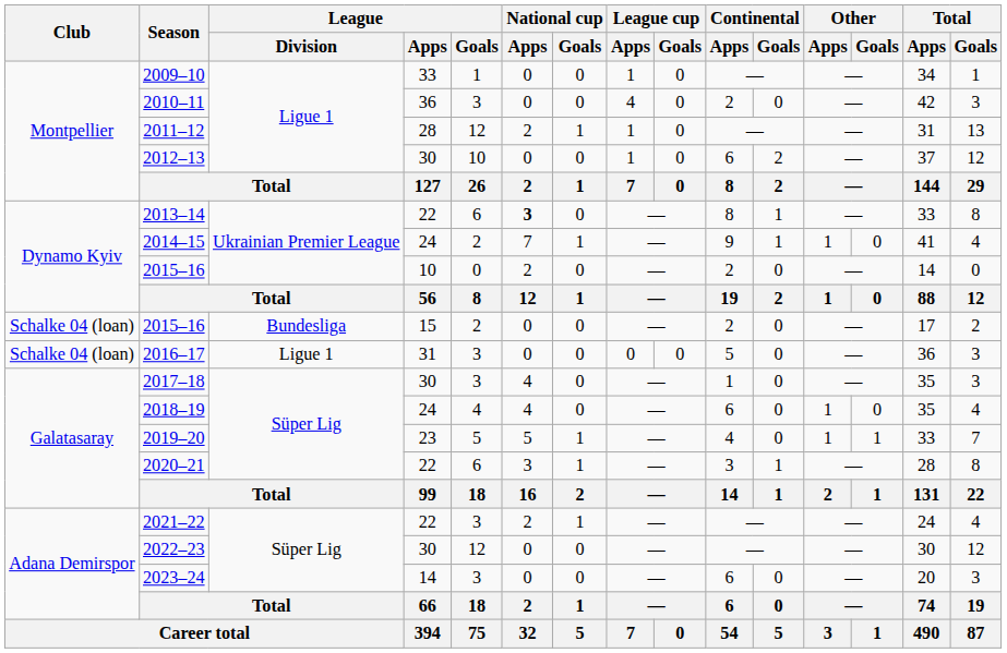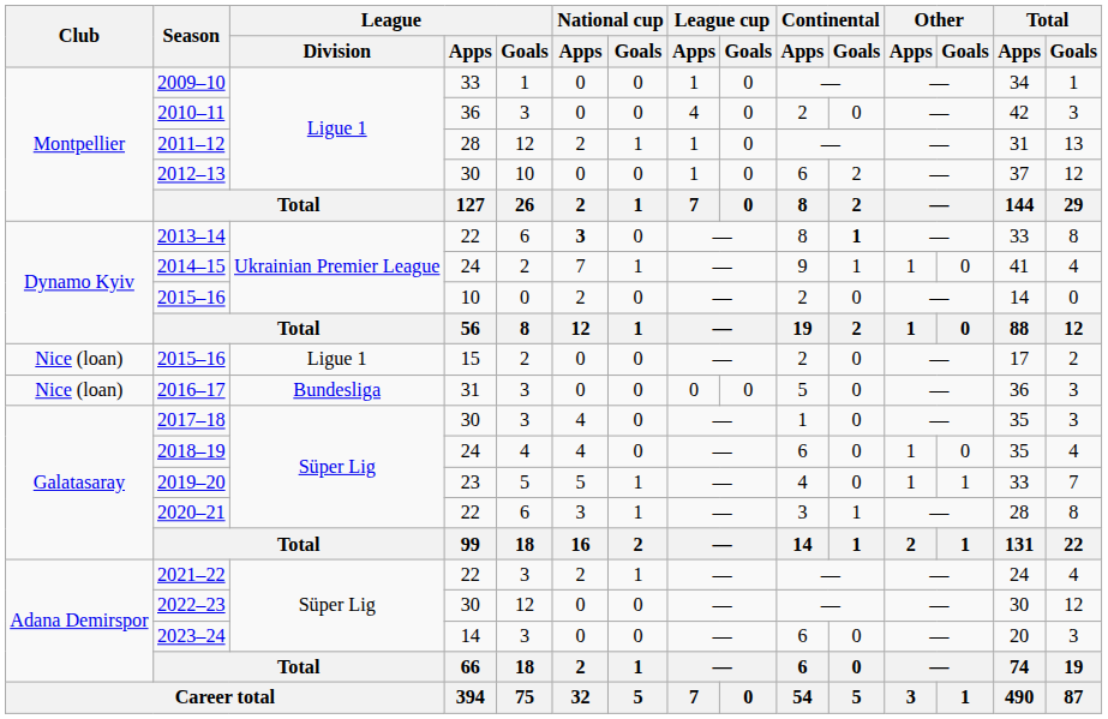 <table class="wikitable" style="text-align: center">
 <tr>
 <th rowspan="2">Club</th>
 <th rowspan="2">Season</th>
 <th colspan="3">League</th>
 <th colspan="2">National cup</th>
 <th colspan="2">League cup</th>
 <th colspan="2">Continental</th>
 <th colspan="2">Other</th>
 <th colspan="2">Total</th>
 </tr>
 <tr>
 <th>Division</th>
 <th>Apps</th>
 <th>Goals</th>
 <th>Apps</th>
 <th>Goals</th>
 <th>Apps</th>
 <th>Goals</th>
 <th>Apps</th>
 <th>Goals</th>
 <th>Apps</th>
 <th>Goals</th>
 <th>Apps</th>
 <th>Goals</th>
 </tr>
 <tr>
 <td rowspan="5"><a href='#'>Montpellier</a></td>
 <td><a href='#'>2009–10</a></td>
 <td rowspan="4"><a href='#'>Ligue 1</a></td>
 <td>33</td>
 <td>1</td>
 <td>0</td>
 <td>0</td>
 <td>1</td>
 <td>0</td>
 <td colspan="2">—</td>
 <td colspan="2">—</td>
 <td>34</td>
 <td>1</td>
 </tr>
 <tr>
 <td><a href='#'>2010–11</a></td>
 <td>36</td>
 <td>3</td>
 <td>0</td>
 <td>0</td>
 <td>4</td>
 <td>0</td>
 <td>2</td>
 <td>0</td>
 <td colspan="2">—</td>
 <td>42</td>
 <td>3</td>
 </tr>
 <tr>
 <td><a href='#'>2011–12</a></td>
 <td>28</td>
 <td>12</td>
 <td>2</td>
 <td>1</td>
 <td>1</td>
 <td>0</td>
 <td colspan="2">—</td>
 <td colspan="2">—</td>
 <td>31</td>
 <td>13</td>
 </tr>
 <tr>
 <td><a href='#'>2012–13</a></td>
 <td>30</td>
 <td>10</td>
 <td>0</td>
 <td>0</td>
 <td>1</td>
 <td>0</td>
 <td>6</td>
 <td>2</td>
 <td colspan="2">—</td>
 <td>37</td>
 <td>12</td>
 </tr>
 <tr>
 <th colspan="2">Total</th>
 <th>127</th>
 <th>26</th>
 <th>2</th>
 <th>1</th>
 <th>7</th>
 <th>0</th>
 <th>8</th>
 <th>2</th>
 <th colspan="2">—</th>
 <th>144</th>
 <th>29</th>
 </tr>
 <tr>
 <td rowspan="4"><a href='#'>Dynamo Kyiv</a></td>
 <td><a href='#'>2013–14</a></td>
 <td rowspan="3"><a href='#'>Ukrainian Premier League</a></td>
 <td>22</td>
 <td>6</td>
 <td><strong>3</strong></td>
 <td>0</td>
 <td colspan="2">—</td>
 <td>8</td>
-<td>1</td>
+<td><strong>1</strong></td>
 <td colspan="2">—</td>
 <td>33</td>
 <td>8</td>
 </tr>
 <tr>
 <td><a href='#'>2014–15</a></td>
 <td>24</td>
 <td>2</td>
 <td>7</td>
 <td>1</td>
 <td colspan="2">—</td>
 <td>9</td>
 <td>1</td>
 <td>1</td>
 <td>0</td>
 <td>41</td>
 <td>4</td>
 </tr>
 <tr>
 <td><a href='#'>2015–16</a></td>
 <td>10</td>
 <td>0</td>
 <td>2</td>
 <td>0</td>
 <td colspan="2">—</td>
 <td>2</td>
 <td>0</td>
 <td colspan="2">—</td>
 <td>14</td>
 <td>0</td>
 </tr>
 <tr>
 <th colspan="2">Total</th>
 <th>56</th>
 <th>8</th>
 <th>12</th>
 <th>1</th>
 <th colspan="2">—</th>
 <th>19</th>
 <th>2</th>
 <th>1</th>
 <th>0</th>
 <th>88</th>
 <th>12</th>
 </tr>
 <tr>
-<td><a href='#'>Schalke 04</a> (loan)</td>
+<td><a href='#'>Nice</a> (loan)</td>
 <td><a href='#'>2015–16</a></td>
-<td><a href='#'>Bundesliga</a></td>
+<td>Ligue 1</td>
 <td>15</td>
 <td>2</td>
 <td>0</td>
 <td>0</td>
 <td colspan="2">—</td>
 <td>2</td>
 <td>0</td>
 <td colspan="2">—</td>
 <td>17</td>
 <td>2</td>
 </tr>
 <tr>
-<td><a href='#'>Schalke 04</a> (loan)</td>
+<td><a href='#'>Nice</a> (loan)</td>
 <td><a href='#'>2016–17</a></td>
-<td>Ligue 1</td>
+<td><a href='#'>Bundesliga</a></td>
 <td>31</td>
 <td>3</td>
 <td>0</td>
 <td>0</td>
 <td>0</td>
 <td>0</td>
 <td>5</td>
 <td>0</td>
 <td colspan="2">—</td>
 <td>36</td>
 <td>3</td>
 </tr>
 <tr>
 <td rowspan="5"><a href='#'>Galatasaray</a></td>
 <td><a href='#'>2017–18</a></td>
 <td rowspan="4"><a href='#'>Süper Lig</a></td>
 <td>30</td>
 <td>3</td>
 <td>4</td>
 <td>0</td>
 <td colspan="2">—</td>
 <td>1</td>
 <td>0</td>
 <td colspan="2">—</td>
 <td>35</td>
 <td>3</td>
 </tr>
 <tr>
 <td><a href='#'>2018–19</a></td>
 <td>24</td>
 <td>4</td>
 <td>4</td>
 <td>0</td>
 <td colspan="2">—</td>
 <td>6</td>
 <td>0</td>
 <td>1</td>
 <td>0</td>
 <td>35</td>
 <td>4</td>
 </tr>
 <tr>
 <td><a href='#'>2019–20</a></td>
 <td>23</td>
 <td>5</td>
 <td>5</td>
 <td>1</td>
 <td colspan="2">—</td>
 <td>4</td>
 <td>0</td>
 <td>1</td>
 <td>1</td>
 <td>33</td>
 <td>7</td>
 </tr>
 <tr>
 <td><a href='#'>2020–21</a></td>
 <td>22</td>
 <td>6</td>
 <td>3</td>
 <td>1</td>
 <td colspan="2">—</td>
 <td>3</td>
 <td>1</td>
 <td colspan="2">—</td>
 <td>28</td>
 <td>8</td>
 </tr>
 <tr>
 <th colspan="2">Total</th>
 <th>99</th>
 <th>18</th>
 <th>16</th>
 <th>2</th>
 <th colspan="2">—</th>
 <th>14</th>
 <th>1</th>
 <th>2</th>
 <th>1</th>
 <th>131</th>
 <th>22</th>
 </tr>
 <tr>
 <td rowspan="4"><a href='#'>Adana Demirspor</a></td>
 <td><a href='#'>2021–22</a></td>
 <td rowspan="3">Süper Lig</td>
 <td>22</td>
 <td>3</td>
 <td>2</td>
 <td>1</td>
 <td colspan="2">—</td>
 <td colspan="2">—</td>
 <td colspan="2">—</td>
 <td>24</td>
 <td>4</td>
 </tr>
 <tr>
 <td><a href='#'>2022–23</a></td>
 <td>30</td>
 <td>12</td>
 <td>0</td>
 <td>0</td>
 <td colspan="2">—</td>
 <td colspan="2">—</td>
 <td colspan="2">—</td>
 <td>30</td>
 <td>12</td>
 </tr>
 <tr>
 <td><a href='#'>2023–24</a></td>
 <td>14</td>
 <td>3</td>
 <td>0</td>
 <td>0</td>
 <td colspan="2">—</td>
 <td>6</td>
 <td>0</td>
 <td colspan="2">—</td>
 <td>20</td>
 <td>3</td>
 </tr>
 <tr>
 <th colspan="2">Total</th>
 <th>66</th>
 <th>18</th>
 <th>2</th>
 <th>1</th>
 <th colspan="2">—</th>
 <th>6</th>
 <th>0</th>
 <th colspan="2">—</th>
 <th>74</th>
 <th>19</th>
 </tr>
 <tr>
 <th colspan="3">Career total</th>
 <th>394</th>
 <th>75</th>
 <th>32</th>
 <th>5</th>
 <th>7</th>
 <th>0</th>
 <th>54</th>
 <th>5</th>
 <th>3</th>
 <th>1</th>
 <th>490</th>
 <th>87</th>
 </tr>
 </table>
